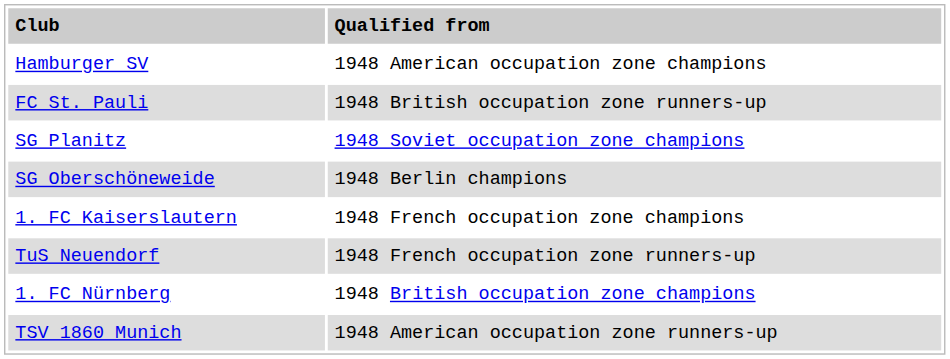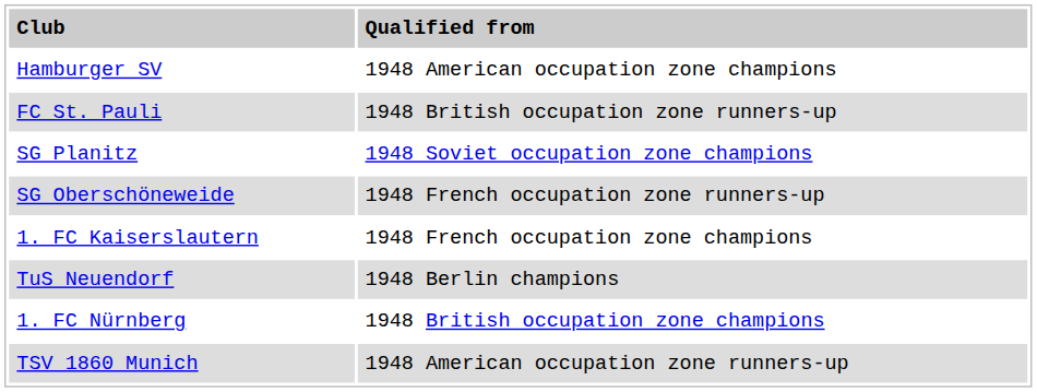 <table style="border:1px solid #bbb;background:#fff;" cellpadding="5" cellspacing="2" width="75%">
 <tr style="background:#ccc;font-weight:bold">
 <td>Club</td>
 <td>Qualified from</td>
 </tr>
 <tr>
 <td><a href='#'>Hamburger SV</a></td>
 <td>1948 American occupation zone champions</td>
 </tr>
 <tr style="background:#ddd">
 <td><a href='#'>FC St. Pauli</a></td>
 <td>1948 British occupation zone runners-up</td>
 </tr>
 <tr>
 <td><a href='#'>SG Planitz</a></td>
 <td><a href='#'>1948 Soviet occupation zone champions</a></td>
 </tr>
 <tr style="background:#ddd">
 <td><a href='#'>SG Oberschöneweide</a></td>
-<td>1948 Berlin champions</td>
+<td>1948 French occupation zone runners-up</td>
 </tr>
 <tr>
 <td><a href='#'>1. FC Kaiserslautern</a></td>
 <td>1948 French occupation zone champions</td>
 </tr>
 <tr style="background:#ddd">
 <td><a href='#'>TuS Neuendorf</a></td>
-<td>1948 French occupation zone runners-up</td>
+<td>1948 Berlin champions</td>
 </tr>
 <tr>
 <td><a href='#'>1. FC Nürnberg</a></td>
 <td>1948 <a href='#'>British occupation zone champions</a></td>
 </tr>
 <tr style="background:#ddd">
 <td><a href='#'>TSV 1860 Munich</a></td>
 <td>1948 American occupation zone runners-up</td>
 </tr>
 </table>
